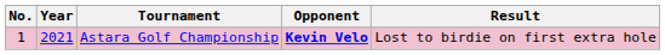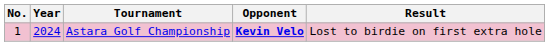 <table class="wikitable" style="font-size:95%;">
 <tr>
 <th>No.</th>
 <th>Year</th>
 <th>Tournament</th>
 <th>Opponent</th>
 <th>Result</th>
 </tr>
 <tr style="background:#F2C1D1;">
 <td align=center>1</td>
-<td><a href='#'>2021</a></td>
+<td><a href='#'>2024</a></td>
 <td><a href='#'>Astara Golf Championship</a></td>
 <td><strong> <a href='#'>Kevin Velo</a></strong></td>
 <td>Lost to birdie on first extra hole</td>
 </tr>
 </table>
